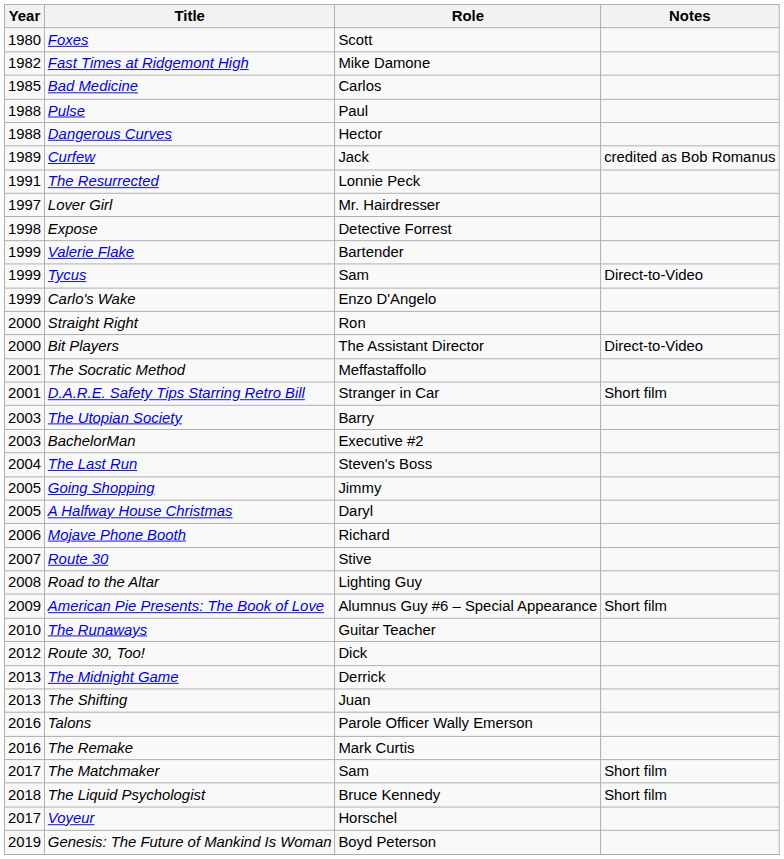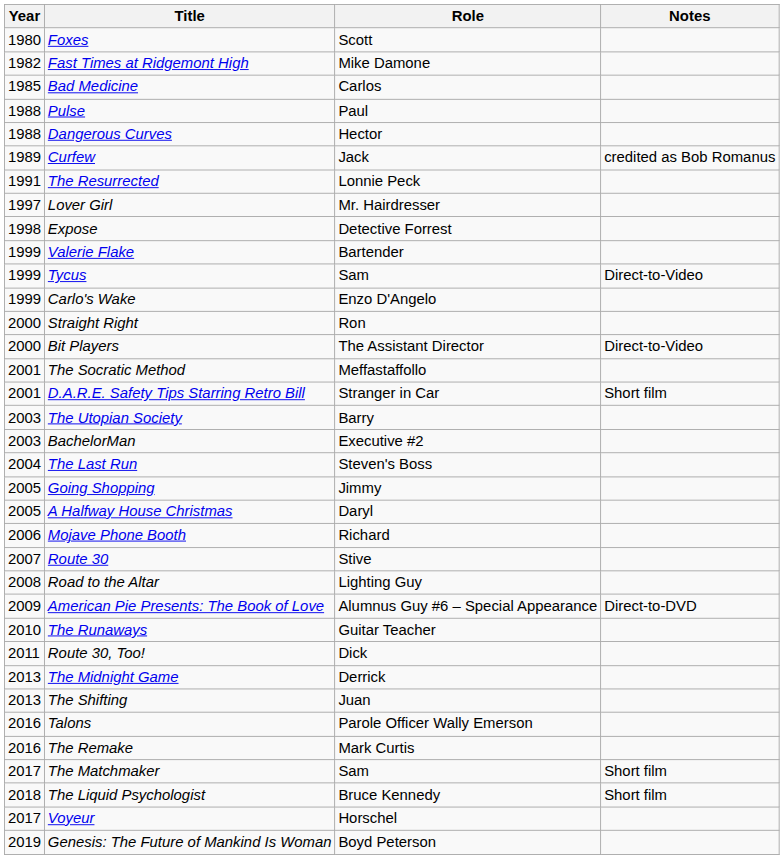 <table class="wikitable">
 <tr>
 <th>Year</th>
 <th>Title</th>
 <th>Role</th>
 <th>Notes</th>
 </tr>
 <tr>
 <td>1980</td>
 <td><em><a href='#'>Foxes</a></em></td>
 <td>Scott</td>
 <td></td>
 </tr>
 <tr>
 <td>1982</td>
 <td><em><a href='#'>Fast Times at Ridgemont High</a></em></td>
 <td>Mike Damone</td>
 <td></td>
 </tr>
 <tr>
 <td>1985</td>
 <td><em><a href='#'>Bad Medicine</a></em></td>
 <td>Carlos</td>
 <td></td>
 </tr>
 <tr>
 <td>1988</td>
 <td><em><a href='#'>Pulse</a></em></td>
 <td>Paul</td>
 <td></td>
 </tr>
 <tr>
 <td>1988</td>
 <td><em><a href='#'>Dangerous Curves</a></em></td>
 <td>Hector</td>
 <td></td>
 </tr>
 <tr>
 <td>1989</td>
 <td><em><a href='#'>Curfew</a></em></td>
 <td>Jack</td>
 <td>credited as Bob Romanus</td>
 </tr>
 <tr>
 <td>1991</td>
 <td><em><a href='#'>The Resurrected</a></em></td>
 <td>Lonnie Peck</td>
 <td></td>
 </tr>
 <tr>
 <td>1997</td>
 <td><em>Lover Girl</em></td>
 <td>Mr. Hairdresser</td>
 <td></td>
 </tr>
 <tr>
 <td>1998</td>
 <td><em>Expose</em></td>
 <td>Detective Forrest</td>
 <td></td>
 </tr>
 <tr>
 <td>1999</td>
 <td><em><a href='#'>Valerie Flake</a></em></td>
 <td>Bartender</td>
 <td></td>
 </tr>
 <tr>
 <td>1999</td>
 <td><em><a href='#'>Tycus</a></em></td>
 <td>Sam</td>
 <td>Direct-to-Video</td>
 </tr>
 <tr>
 <td>1999</td>
 <td><em>Carlo's Wake</em></td>
 <td>Enzo D'Angelo</td>
 <td></td>
 </tr>
 <tr>
 <td>2000</td>
 <td><em>Straight Right</em></td>
 <td>Ron</td>
 <td></td>
 </tr>
 <tr>
 <td>2000</td>
 <td><em>Bit Players</em></td>
 <td>The Assistant Director</td>
 <td>Direct-to-Video</td>
 </tr>
 <tr>
 <td>2001</td>
 <td><em>The Socratic Method</em></td>
 <td>Meffastaffollo</td>
 <td></td>
 </tr>
 <tr>
 <td>2001</td>
 <td><em><a href='#'>D.A.R.E. Safety Tips Starring Retro Bill</a></em></td>
 <td>Stranger in Car</td>
 <td>Short film</td>
 </tr>
 <tr>
 <td>2003</td>
 <td><em><a href='#'>The Utopian Society</a></em></td>
 <td>Barry</td>
 <td></td>
 </tr>
 <tr>
 <td>2003</td>
 <td><em>BachelorMan</em></td>
 <td>Executive #2</td>
 <td></td>
 </tr>
 <tr>
 <td>2004</td>
 <td><em><a href='#'>The Last Run</a></em></td>
 <td>Steven's Boss</td>
 <td></td>
 </tr>
 <tr>
 <td>2005</td>
 <td><em><a href='#'>Going Shopping</a></em></td>
 <td>Jimmy</td>
 <td></td>
 </tr>
 <tr>
 <td>2005</td>
 <td><em><a href='#'>A Halfway House Christmas</a></em></td>
 <td>Daryl</td>
 <td></td>
 </tr>
 <tr>
 <td>2006</td>
 <td><em><a href='#'>Mojave Phone Booth</a></em></td>
 <td>Richard</td>
 <td></td>
 </tr>
 <tr>
 <td>2007</td>
 <td><em><a href='#'>Route 30</a></em></td>
 <td>Stive</td>
 <td></td>
 </tr>
 <tr>
 <td>2008</td>
 <td><em>Road to the Altar</em></td>
 <td>Lighting Guy</td>
 <td></td>
 </tr>
 <tr>
 <td>2009</td>
 <td><em><a href='#'>American Pie Presents: The Book of Love</a></em></td>
 <td>Alumnus Guy #6 – Special Appearance</td>
-<td>Short film</td>
+<td>Direct-to-DVD</td>
 </tr>
 <tr>
 <td>2010</td>
 <td><em><a href='#'>The Runaways</a></em></td>
 <td>Guitar Teacher</td>
 <td></td>
 </tr>
 <tr>
-<td>2012</td>
+<td>2011</td>
 <td><em>Route 30, Too!</em></td>
 <td>Dick</td>
 <td></td>
 </tr>
 <tr>
 <td>2013</td>
 <td><em><a href='#'>The Midnight Game</a></em></td>
 <td>Derrick</td>
 <td></td>
 </tr>
 <tr>
 <td>2013</td>
 <td><em>The Shifting</em></td>
 <td>Juan</td>
 <td></td>
 </tr>
 <tr>
 <td>2016</td>
 <td><em>Talons</em></td>
 <td>Parole Officer Wally Emerson</td>
 <td></td>
 </tr>
 <tr>
 <td>2016</td>
 <td><em>The Remake</em></td>
 <td>Mark Curtis</td>
 <td></td>
 </tr>
 <tr>
 <td>2017</td>
 <td><em>The Matchmaker</em></td>
 <td>Sam</td>
 <td>Short film</td>
 </tr>
 <tr>
 <td>2018</td>
 <td><em>The Liquid Psychologist</em></td>
 <td>Bruce Kennedy</td>
 <td>Short film</td>
 </tr>
 <tr>
 <td>2017</td>
 <td><em><a href='#'>Voyeur</a></em></td>
 <td>Horschel</td>
 <td></td>
 </tr>
 <tr>
 <td>2019</td>
 <td><em>Genesis: The Future of Mankind Is Woman</em></td>
 <td>Boyd Peterson</td>
 <td></td>
 </tr>
 </table>
